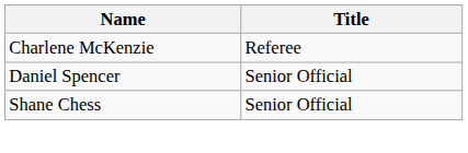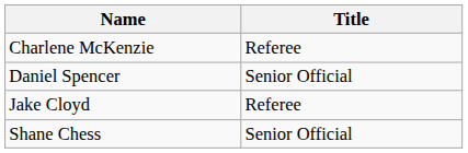 <table class="wikitable sortable" align="left center" style="width:65%;">
 <tr>
 <th style="width:15%;">Name</th>
 <th style="width:15%;">Title</th>
 </tr>
 <tr>
 <td>Charlene McKenzie</td>
 <td>Referee</td>
 </tr>
 <tr>
 <td>Daniel Spencer</td>
 <td>Senior Official</td>
 </tr>
 <tr>
+<td>Jake Cloyd</td>
+<td>Referee</td>
+</tr>
+<tr>
 <td>Shane Chess</td>
 <td>Senior Official</td>
 </tr>
 </table>
